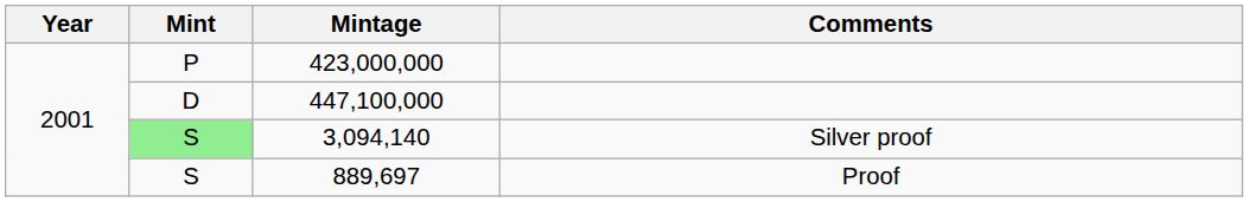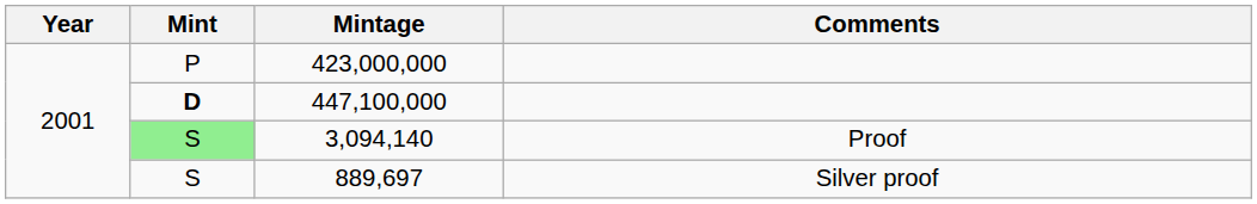 <table class="wikitable sortable" style="min-width:65%; text-align:center;">
 <tr>
 <th width="10%">Year</th>
 <th width="10%">Mint</th>
 <th width="20%">Mintage</th>
 <th width="60%">Comments</th>
 </tr>
 <tr>
 <td rowspan="4">2001</td>
 <td>P</td>
 <td>423,000,000</td>
 <td></td>
 </tr>
 <tr>
-<td>D</td>
+<td><strong>D</strong></td>
 <td>447,100,000</td>
 <td></td>
 </tr>
 <tr>
 <td style="background: lightgreen;">S</td>
 <td>3,094,140</td>
-<td>Silver proof</td>
+<td>Proof</td>
 </tr>
 <tr>
 <td>S</td>
 <td>889,697</td>
-<td>Proof</td>
+<td>Silver proof</td>
 </tr>
 </table>
